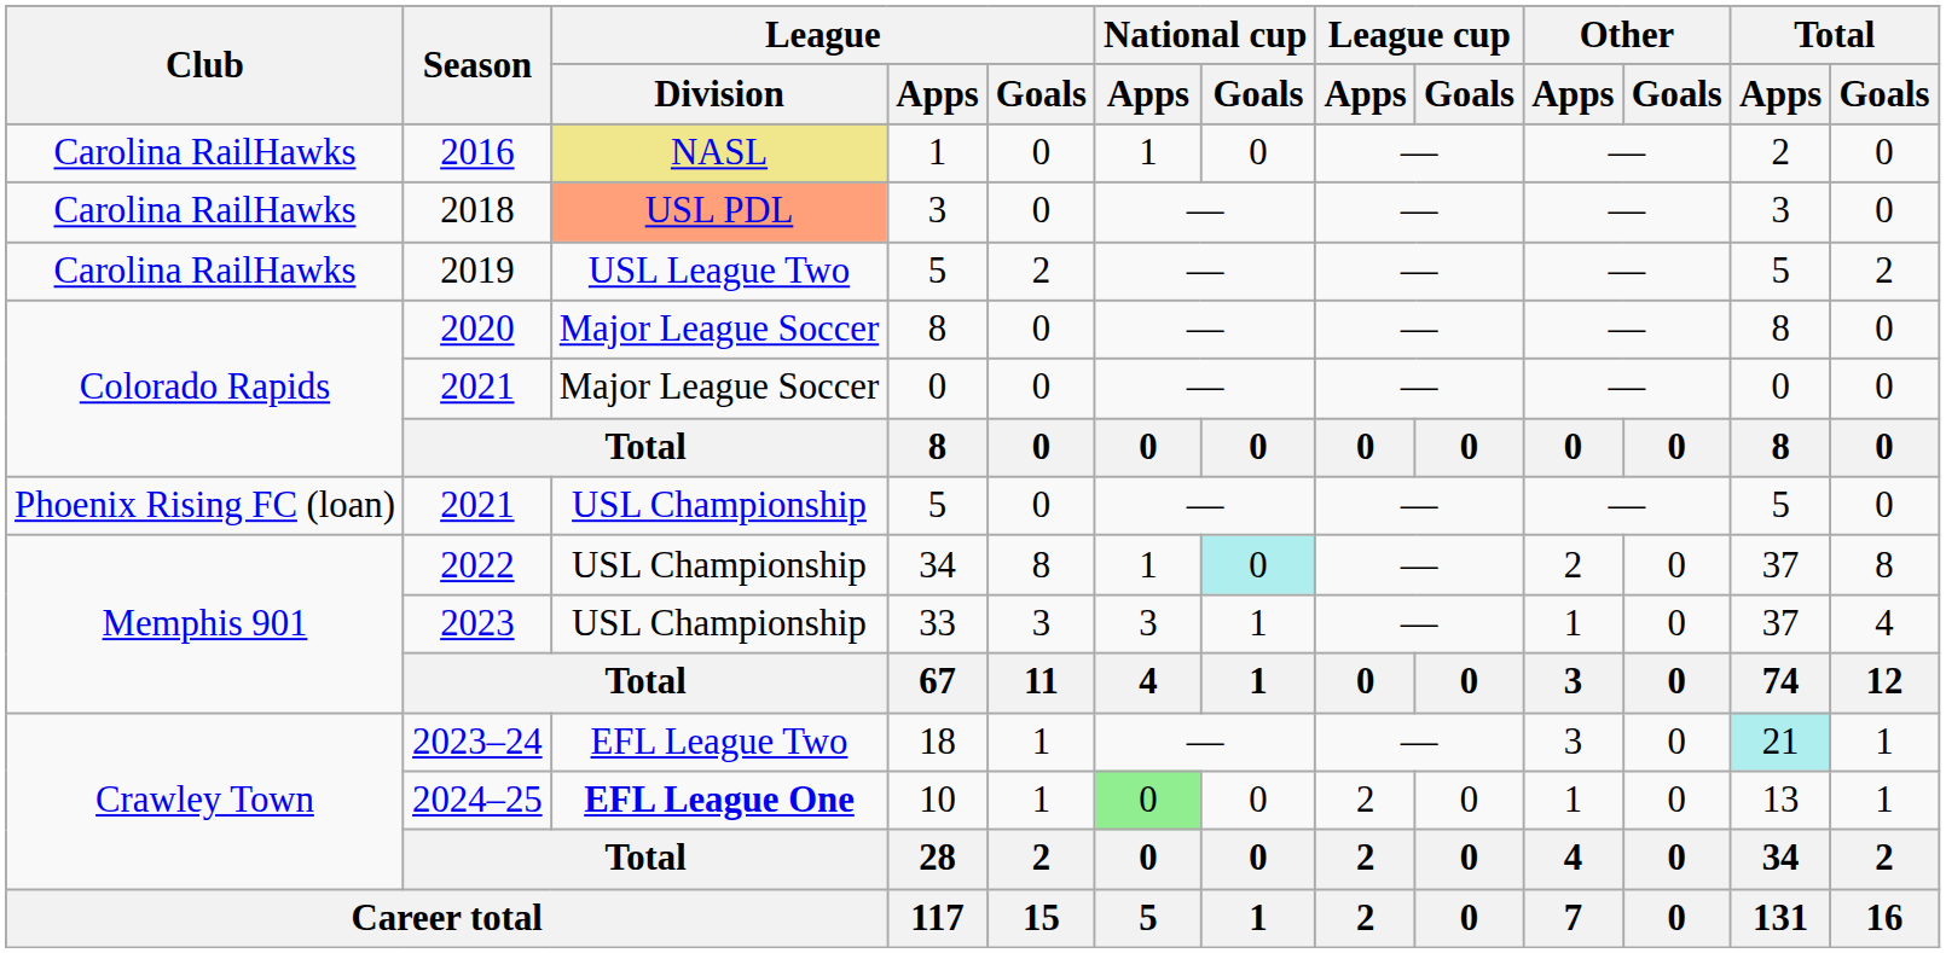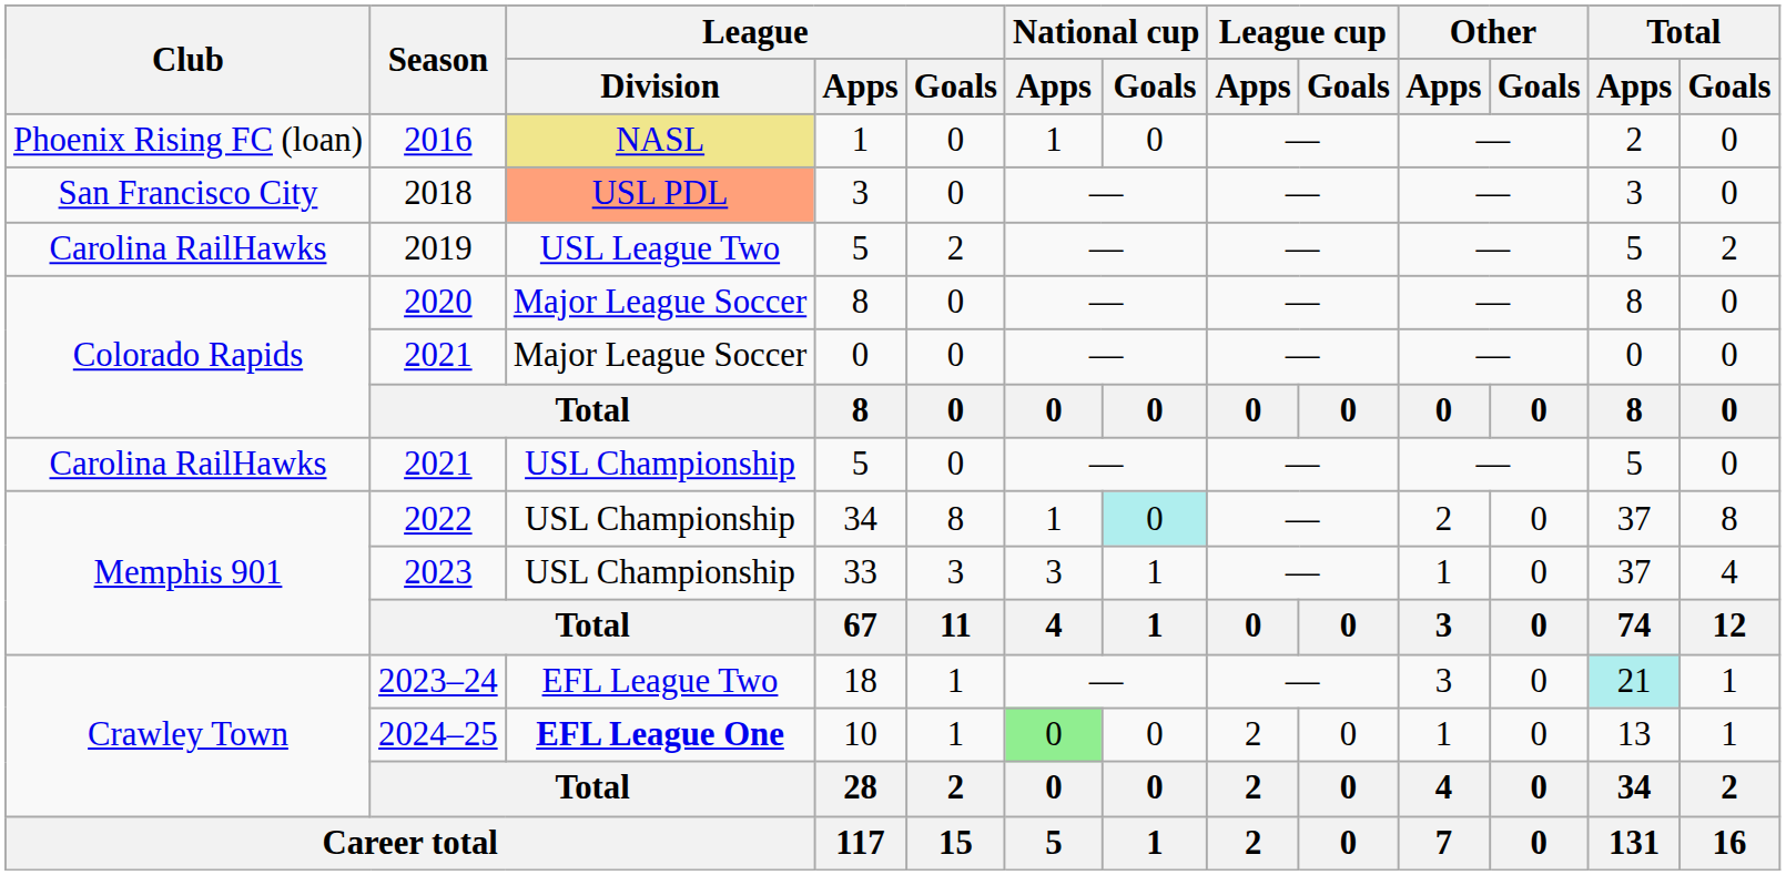 <table class="wikitable" style="text-align:center">
 <tr>
 <th rowspan="2">Club</th>
 <th rowspan="2">Season</th>
 <th colspan="3">League</th>
 <th colspan="2">National cup</th>
 <th colspan="2">League cup</th>
 <th colspan="2">Other</th>
 <th colspan="2">Total</th>
 </tr>
 <tr>
 <th>Division</th>
 <th>Apps</th>
 <th>Goals</th>
 <th>Apps</th>
 <th>Goals</th>
 <th>Apps</th>
 <th>Goals</th>
 <th>Apps</th>
 <th>Goals</th>
 <th>Apps</th>
 <th>Goals</th>
 </tr>
 <tr>
-<td><a href='#'>Carolina RailHawks</a></td>
+<td><a href='#'>Phoenix Rising FC</a> (loan)</td>
 <td><a href='#'>2016</a></td>
 <td style="background: khaki;"><a href='#'>NASL</a></td>
 <td>1</td>
 <td>0</td>
 <td>1</td>
 <td>0</td>
 <td colspan=2>—</td>
 <td colspan=2>—</td>
 <td>2</td>
 <td>0</td>
 </tr>
 <tr>
-<td><a href='#'>Carolina RailHawks</a></td>
+<td><a href='#'>San Francisco City</a></td>
 <td>2018</td>
 <td style="background: lightsalmon;"><a href='#'>USL PDL</a></td>
 <td>3</td>
 <td>0</td>
 <td colspan=2>—</td>
 <td colspan=2>—</td>
 <td colspan=2>—</td>
 <td>3</td>
 <td>0</td>
 </tr>
 <tr>
 <td><a href='#'>Carolina RailHawks</a></td>
 <td>2019</td>
 <td><a href='#'>USL League Two</a></td>
 <td>5</td>
 <td>2</td>
 <td colspan=2>—</td>
 <td colspan=2>—</td>
 <td colspan=2>—</td>
 <td>5</td>
 <td>2</td>
 </tr>
 <tr>
 <td rowspan=3><a href='#'>Colorado Rapids</a></td>
 <td><a href='#'>2020</a></td>
 <td><a href='#'>Major League Soccer</a></td>
 <td>8</td>
 <td>0</td>
 <td colspan=2>—</td>
 <td colspan=2>—</td>
 <td colspan=2>—</td>
 <td>8</td>
 <td>0</td>
 </tr>
 <tr>
 <td><a href='#'>2021</a></td>
 <td>Major League Soccer</td>
 <td>0</td>
 <td>0</td>
 <td colspan=2>—</td>
 <td colspan=2>—</td>
 <td colspan=2>—</td>
 <td>0</td>
 <td>0</td>
 </tr>
 <tr>
 <th colspan=2>Total</th>
 <th>8</th>
 <th>0</th>
 <th>0</th>
 <th>0</th>
 <th>0</th>
 <th>0</th>
 <th>0</th>
 <th>0</th>
 <th>8</th>
 <th>0</th>
 </tr>
 <tr>
-<td><a href='#'>Phoenix Rising FC</a> (loan)</td>
+<td><a href='#'>Carolina RailHawks</a></td>
 <td><a href='#'>2021</a></td>
 <td><a href='#'>USL Championship</a></td>
 <td>5</td>
 <td>0</td>
 <td colspan=2>—</td>
 <td colspan=2>—</td>
 <td colspan=2>—</td>
 <td>5</td>
 <td>0</td>
 </tr>
 <tr>
 <td rowspan=3><a href='#'>Memphis 901</a></td>
 <td><a href='#'>2022</a></td>
 <td>USL Championship</td>
 <td>34</td>
 <td>8</td>
 <td>1</td>
 <td style="background: paleturquoise;">0</td>
 <td colspan=2>—</td>
 <td>2</td>
 <td>0</td>
 <td>37</td>
 <td>8</td>
 </tr>
 <tr>
 <td><a href='#'>2023</a></td>
 <td>USL Championship</td>
 <td>33</td>
 <td>3</td>
 <td>3</td>
 <td>1</td>
 <td colspan=2>—</td>
 <td>1</td>
 <td>0</td>
 <td>37</td>
 <td>4</td>
 </tr>
 <tr>
 <th colspan=2>Total</th>
 <th>67</th>
 <th>11</th>
 <th>4</th>
 <th>1</th>
 <th>0</th>
 <th>0</th>
 <th>3</th>
 <th>0</th>
 <th>74</th>
 <th>12</th>
 </tr>
 <tr>
 <td rowspan=3><a href='#'>Crawley Town</a></td>
 <td><a href='#'>2023–24</a></td>
 <td><a href='#'>EFL League Two</a></td>
 <td>18</td>
 <td>1</td>
 <td colspan=2>—</td>
 <td colspan=2>—</td>
 <td>3</td>
 <td>0</td>
 <td style="background: paleturquoise;">21</td>
 <td>1</td>
 </tr>
 <tr>
 <td><a href='#'>2024–25</a></td>
 <td><strong><a href='#'>EFL League One</a></strong></td>
 <td>10</td>
 <td>1</td>
 <td style="background: lightgreen;">0</td>
 <td>0</td>
 <td>2</td>
 <td>0</td>
 <td>1</td>
 <td>0</td>
 <td>13</td>
 <td>1</td>
 </tr>
 <tr>
 <th colspan=2>Total</th>
 <th>28</th>
 <th>2</th>
 <th>0</th>
 <th>0</th>
 <th>2</th>
 <th>0</th>
 <th>4</th>
 <th>0</th>
 <th>34</th>
 <th>2</th>
 </tr>
 <tr>
 <th colspan=3>Career total</th>
 <th>117</th>
 <th>15</th>
 <th>5</th>
 <th>1</th>
 <th>2</th>
 <th>0</th>
 <th>7</th>
 <th>0</th>
 <th>131</th>
 <th>16</th>
 </tr>
 </table>
